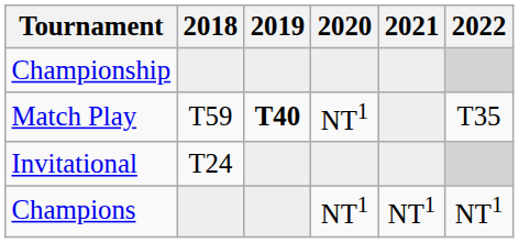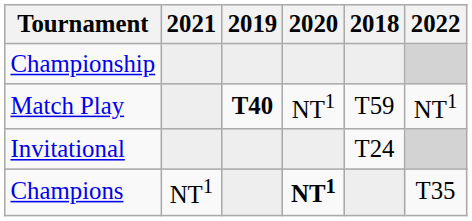 <table class="wikitable" style="text-align:center;">
 <tr>
 <th>Tournament</th>
-<th>2018</th>
+<th>2021</th>
 <th>2019</th>
 <th>2020</th>
-<th>2021</th>
+<th>2018</th>
 <th>2022</th>
 </tr>
 <tr>
 <td align="left"><a href='#'>Championship</a></td>
 <td style="background:#eeeeee;"></td>
 <td style="background:#eeeeee;"></td>
 <td style="background:#eeeeee;"></td>
 <td style="background:#eeeeee;"></td>
 <td colspan=1 style="background:#D3D3D3;"></td>
 </tr>
 <tr>
 <td align="left"><a href='#'>Match Play</a></td>
-<td>T59</td>
+<td style="background:#eeeeee;"></td>
 <td><strong>T40</strong></td>
 <td>NT<sup>1</sup></td>
-<td style="background:#eeeeee;"></td>
-<td>T35</td>
+<td>T59</td>
+<td>NT<sup>1</sup></td>
 </tr>
 <tr>
 <td align="left"><a href='#'>Invitational</a></td>
-<td>T24</td>
 <td style="background:#eeeeee;"></td>
 <td style="background:#eeeeee;"></td>
 <td style="background:#eeeeee;"></td>
+<td>T24</td>
 <td colspan=1 style="background:#D3D3D3;"></td>
 </tr>
 <tr>
 <td align="left"><a href='#'>Champions</a></td>
+<td>NT<sup>1</sup></td>
 <td style="background:#eeeeee;"></td>
+<td><strong>NT<sup>1</sup></strong></td>
 <td style="background:#eeeeee;"></td>
-<td>NT<sup>1</sup></td>
-<td>NT<sup>1</sup></td>
-<td>NT<sup>1</sup></td>
+<td>T35</td>
 </tr>
 </table>
